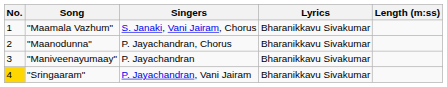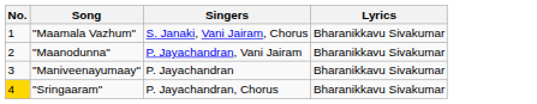 <table class="wikitable" style="font-size:95%;">
 <tr>
 <th>No.</th>
 <th>Song</th>
 <th>Singers</th>
 <th>Lyrics</th>
-<th>Length (m:ss)</th>
 </tr>
 <tr>
 <td>1</td>
 <td>"Maamala Vazhum"</td>
 <td><a href='#'>S. Janaki</a>, <a href='#'>Vani Jairam</a>, Chorus</td>
 <td>Bharanikkavu Sivakumar</td>
-<td></td>
 </tr>
 <tr>
 <td>2</td>
 <td>"Maanodunna"</td>
-<td>P. Jayachandran, Chorus</td>
+<td><a href='#'>P. Jayachandran</a>, Vani Jairam</td>
 <td>Bharanikkavu Sivakumar</td>
-<td></td>
 </tr>
 <tr>
 <td>3</td>
 <td>"Maniveenayumaay"</td>
 <td>P. Jayachandran</td>
 <td>Bharanikkavu Sivakumar</td>
-<td></td>
 </tr>
 <tr>
 <td style="background: gold;">4</td>
 <td>"Sringaaram"</td>
-<td><a href='#'>P. Jayachandran</a>, Vani Jairam</td>
+<td>P. Jayachandran, Chorus</td>
 <td>Bharanikkavu Sivakumar</td>
-<td></td>
 </tr>
 </table>
